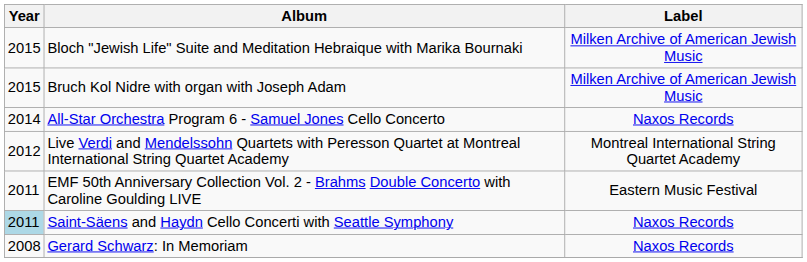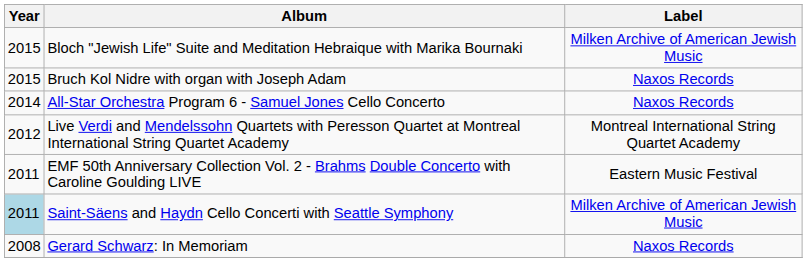 <table class="wikitable">
 <tr>
 <th>Year</th>
 <th>Album</th>
 <th>Label</th>
 </tr>
 <tr>
 <td>2015</td>
 <td>Bloch "Jewish Life" Suite and Meditation Hebraique with Marika Bournaki</td>
 <td style="text-align:center;"><a href='#'>Milken Archive of American Jewish Music</a></td>
 </tr>
 <tr>
 <td>2015</td>
 <td>Bruch Kol Nidre with organ with Joseph Adam</td>
-<td style="text-align:center;"><a href='#'>Milken Archive of American Jewish Music</a></td>
+<td style="text-align:center;"><a href='#'>Naxos Records</a></td>
 </tr>
 <tr>
 <td>2014</td>
 <td><a href='#'>All-Star Orchestra</a> Program 6 - <a href='#'>Samuel Jones</a> Cello Concerto</td>
 <td style="text-align:center;"><a href='#'>Naxos Records</a></td>
 </tr>
 <tr>
 <td>2012</td>
 <td>Live <a href='#'>Verdi</a> and <a href='#'>Mendelssohn</a> Quartets with Peresson Quartet at Montreal International String Quartet Academy</td>
 <td style="text-align:center;">Montreal International String Quartet Academy</td>
 </tr>
 <tr>
 <td>2011</td>
 <td>EMF 50th Anniversary Collection Vol. 2 - <a href='#'>Brahms</a> <a href='#'>Double Concerto</a> with Caroline Goulding LIVE</td>
 <td style="text-align:center;">Eastern Music Festival</td>
 </tr>
 <tr>
 <td style="background: lightblue;">2011</td>
 <td><a href='#'>Saint-Säens</a> and <a href='#'>Haydn</a> Cello Concerti with <a href='#'>Seattle Symphony</a></td>
-<td style="text-align:center;"><a href='#'>Naxos Records</a></td>
+<td style="text-align:center;"><a href='#'>Milken Archive of American Jewish Music</a></td>
 </tr>
 <tr>
 <td>2008</td>
 <td><a href='#'>Gerard Schwarz</a>: In Memoriam</td>
 <td style="text-align:center;"><a href='#'>Naxos Records</a></td>
 </tr>
 <tr>
 </tr>
 </table>
